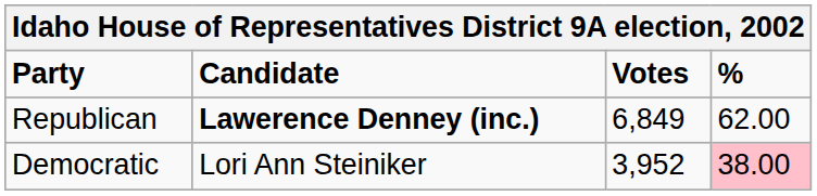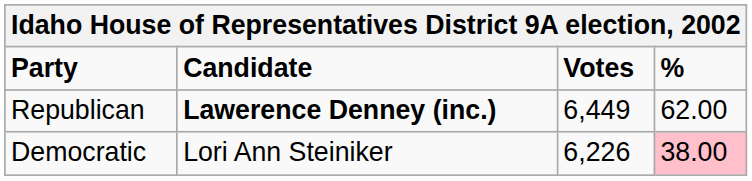 <table class="wikitable">
 <tr>
 <th colspan="4">Idaho House of Representatives District 9A election, 2002</th>
 </tr>
 <tr>
 <td><strong>Party</strong></td>
 <td><strong>Candidate</strong></td>
 <td><strong>Votes</strong></td>
 <td><strong>%</strong></td>
 </tr>
 <tr>
 <td>Republican</td>
 <td><strong>Lawerence Denney (inc.)</strong></td>
-<td>6,849</td>
+<td>6,449</td>
 <td>62.00</td>
 </tr>
 <tr>
 <td>Democratic</td>
 <td>Lori Ann Steiniker</td>
-<td>3,952</td>
+<td>6,226</td>
 <td style="background: pink;">38.00</td>
 </tr>
 </table>
